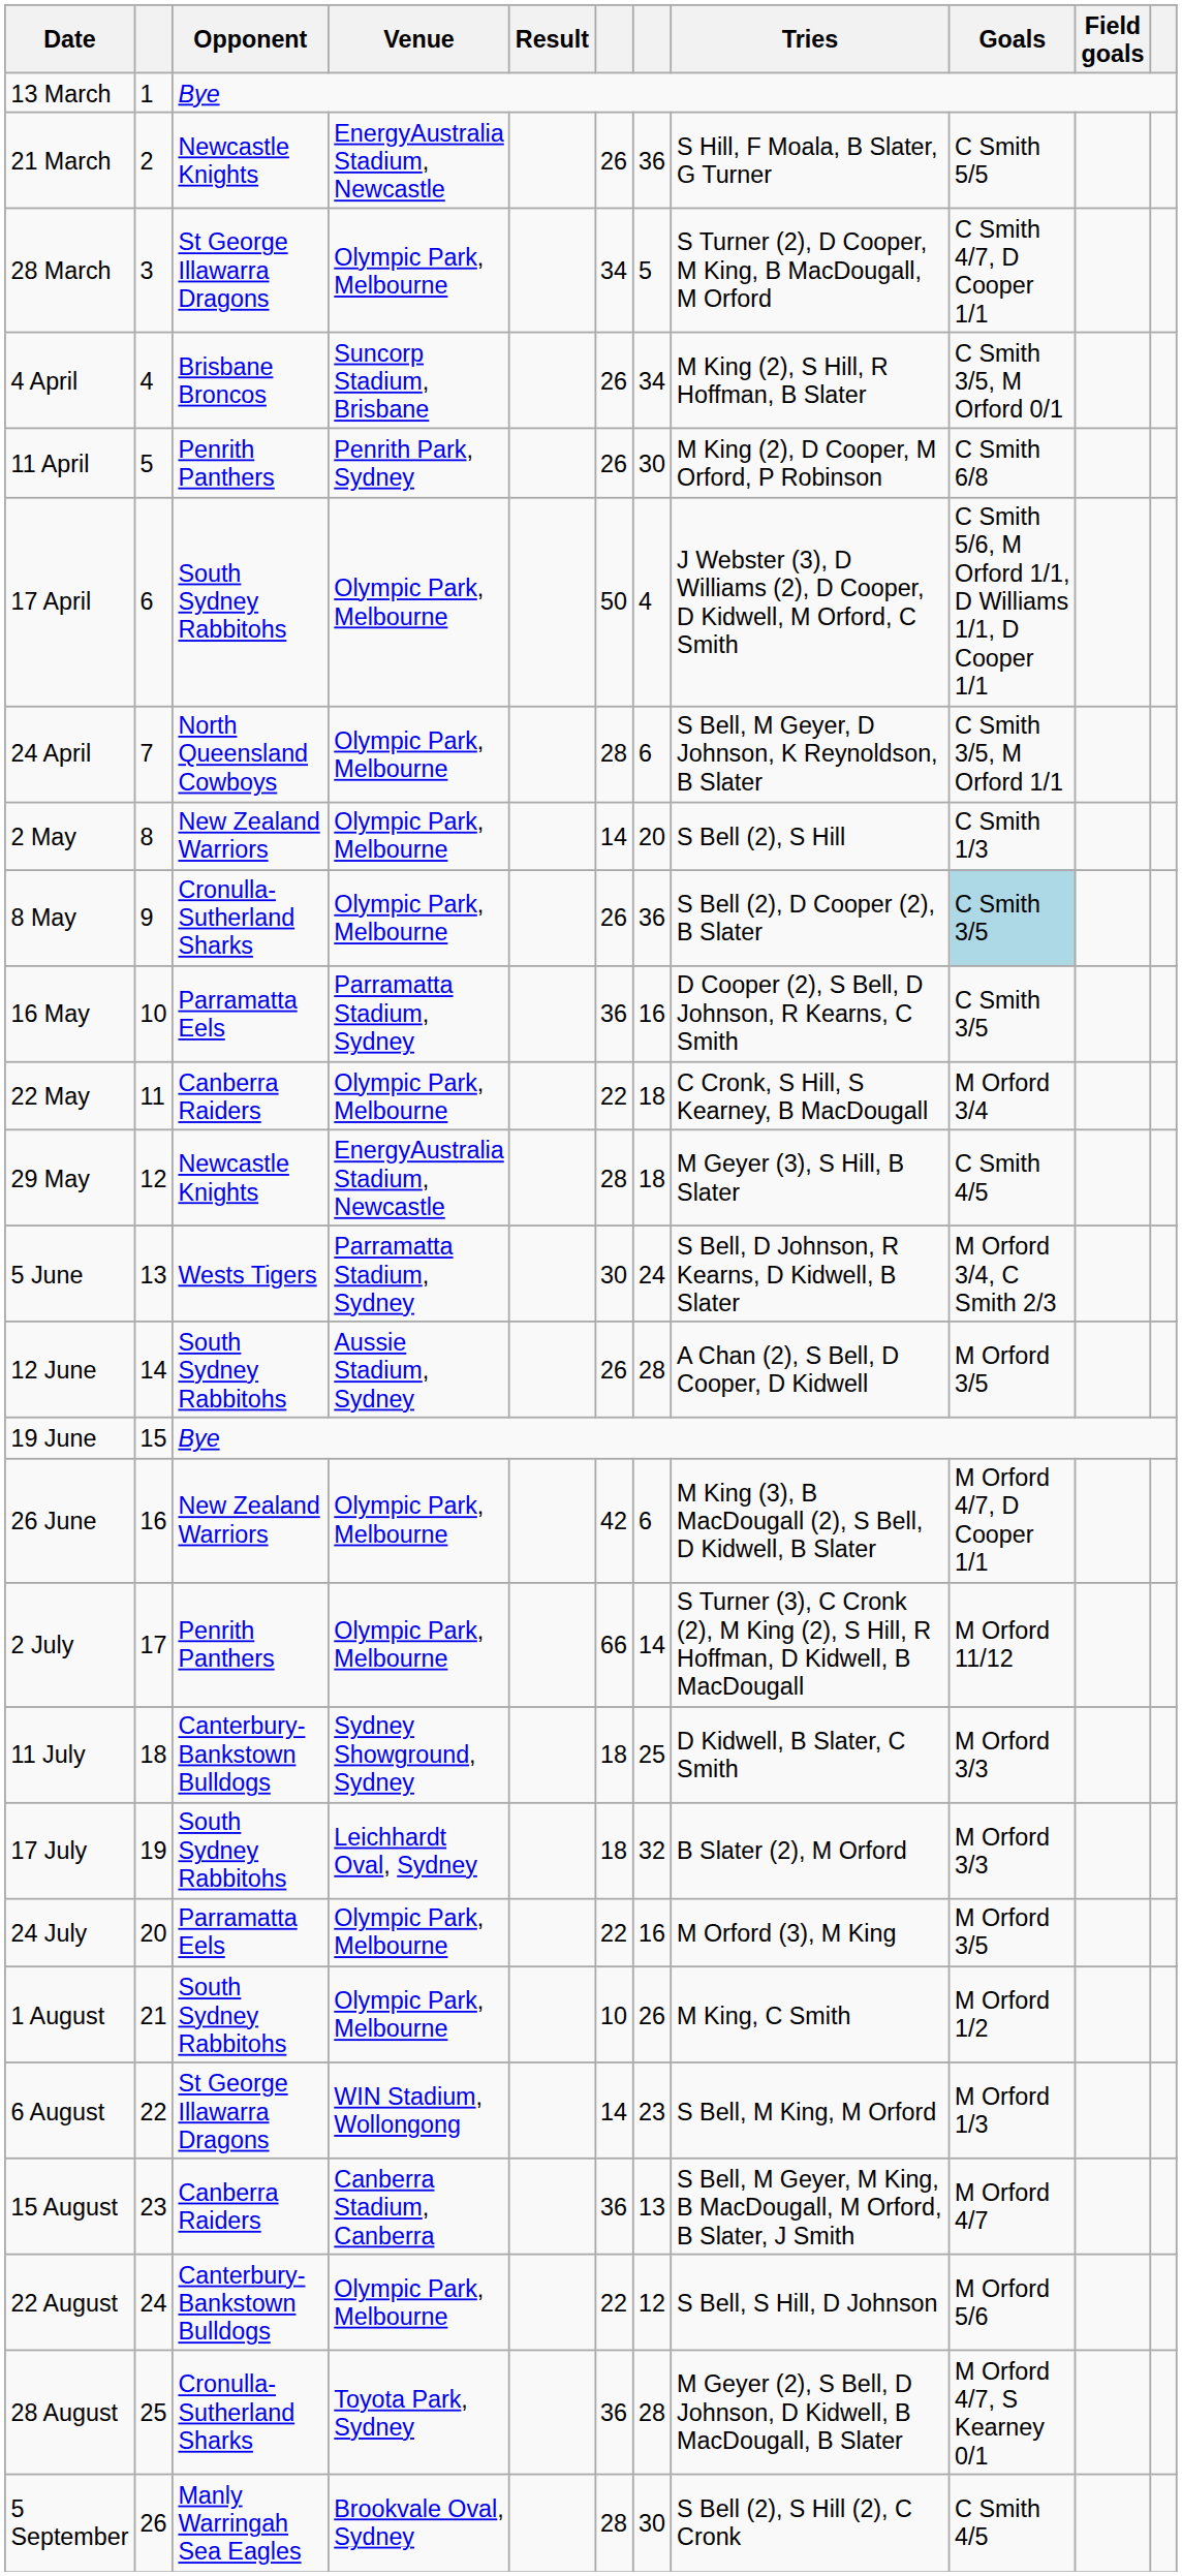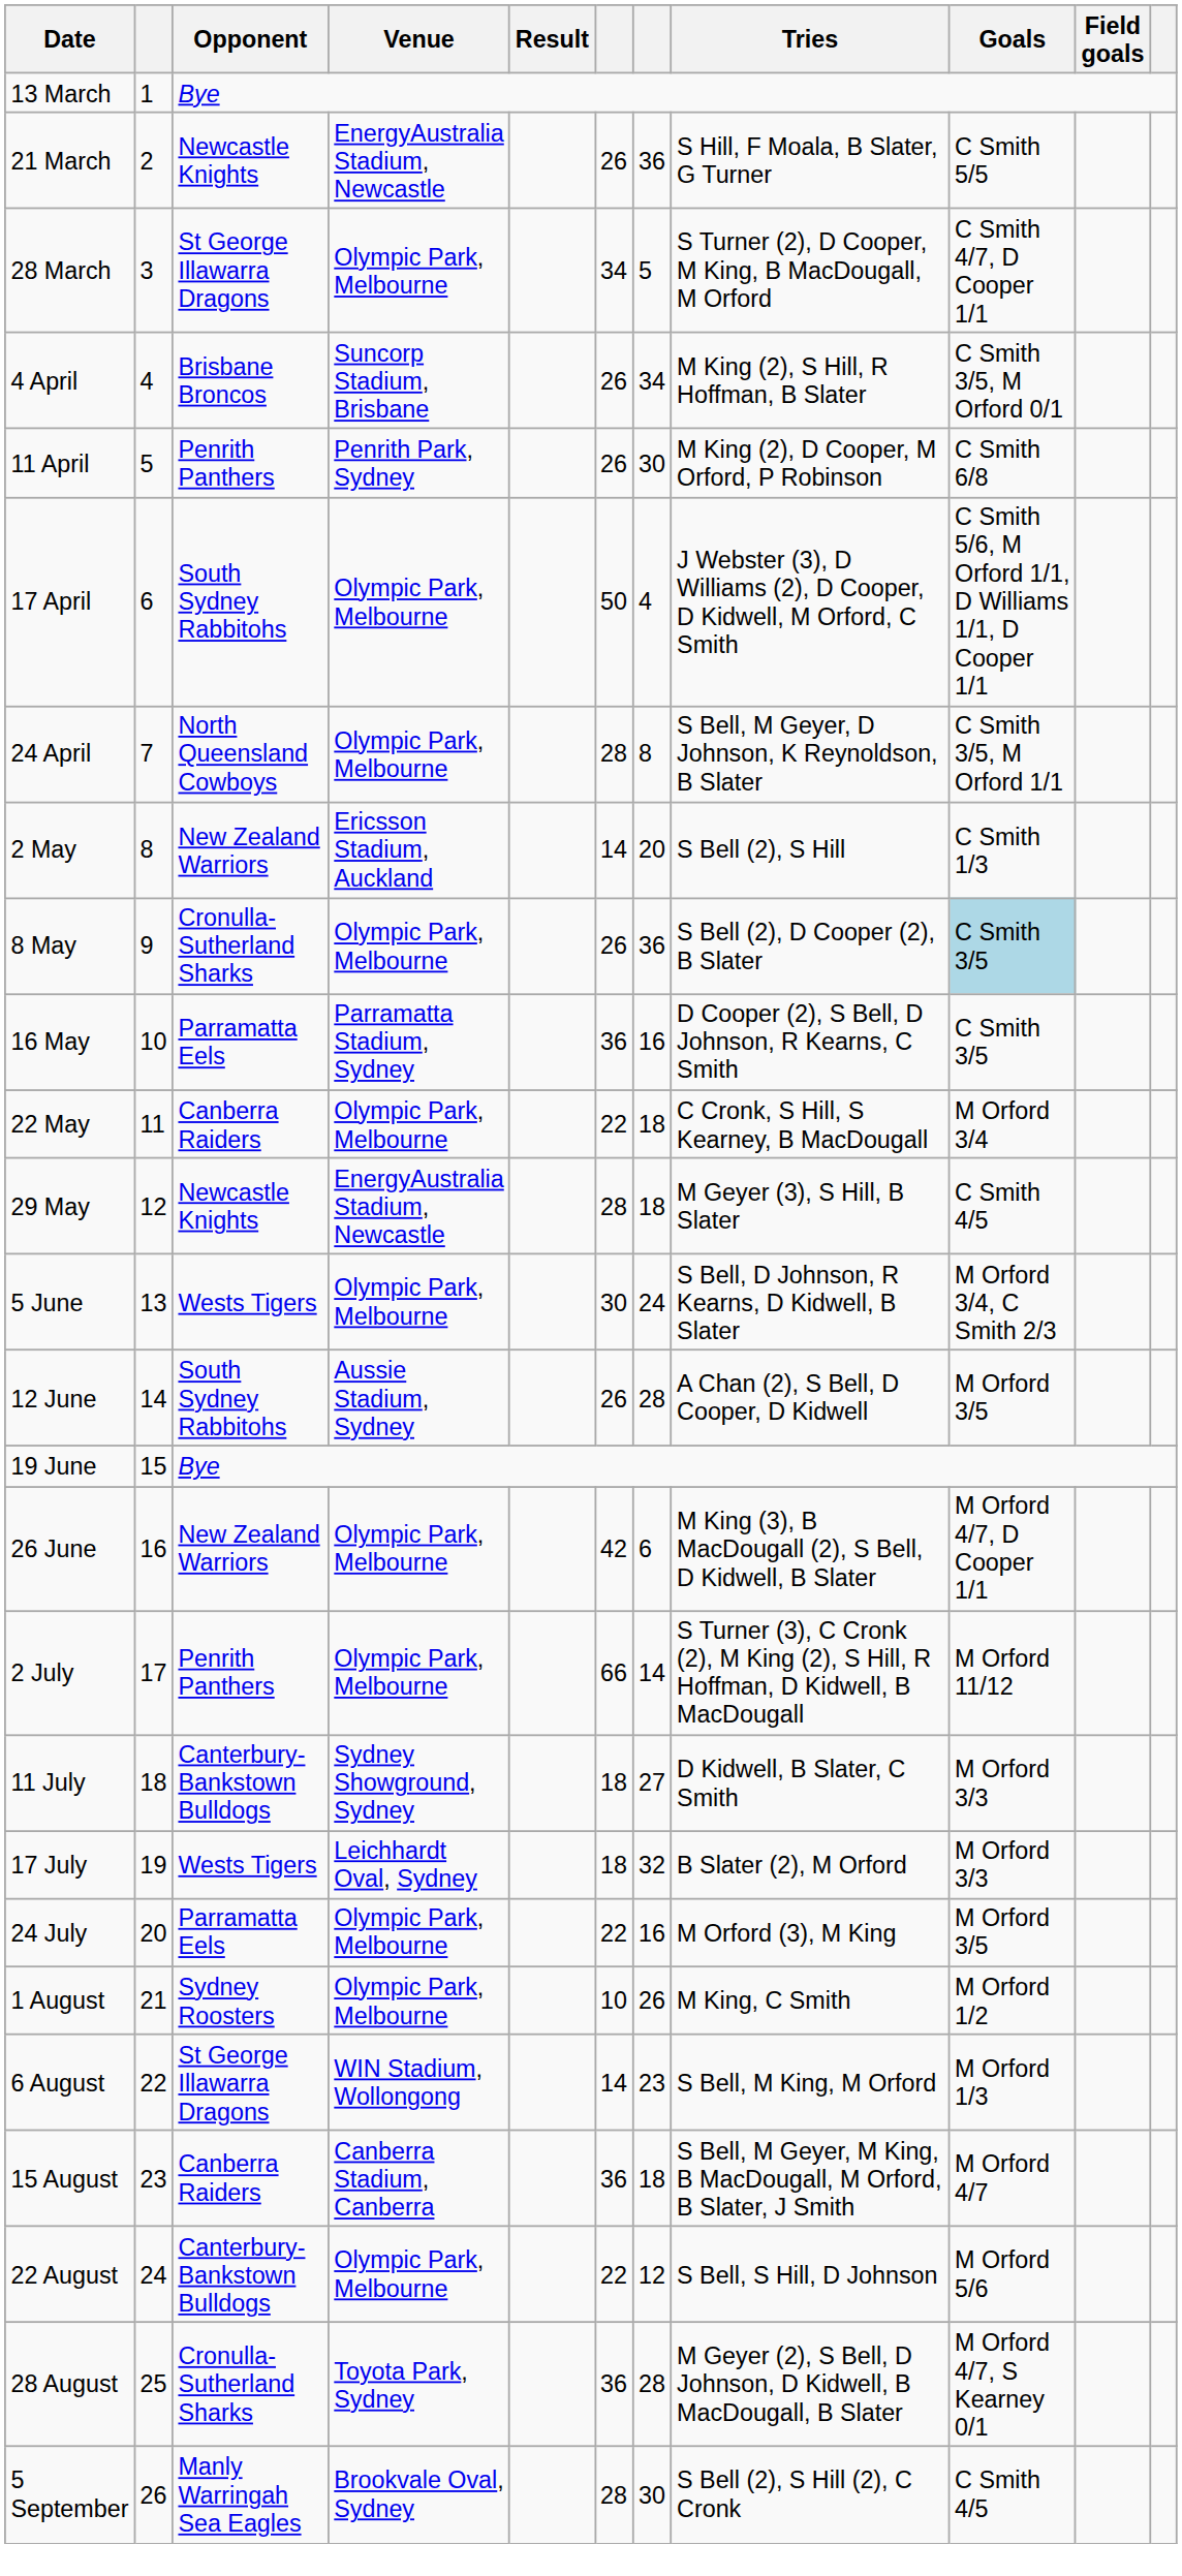 <table class="wikitable"  style="font-size:80%; width:100%;">
 <tr>
 <th width="6%">Date</th>
 <th width="3%"></th>
 <th width="14%">Opponent</th>
 <th width="15%">Venue</th>
 <th width="5%">Result</th>
 <th width="3%"></th>
 <th width="3%"></th>
 <th width="30%">Tries</th>
 <th width="12%">Goals</th>
 <th width="6%">Field goals</th>
 <th width="3%"></th>
 </tr>
 <tr>
 <td>13 March</td>
 <td>1</td>
 <td colspan="10"><em><a href='#'>Bye</a></em></td>
 </tr>
 <tr>
 <td>21 March</td>
 <td>2</td>
 <td> <a href='#'>Newcastle Knights</a></td>
 <td><a href='#'>EnergyAustralia Stadium</a>, <a href='#'>Newcastle</a></td>
 <td></td>
 <td>26</td>
 <td>36</td>
 <td>S Hill, F Moala, B Slater, G Turner</td>
 <td>C Smith 5/5</td>
 <td></td>
 <td></td>
 </tr>
 <tr>
 <td>28 March</td>
 <td>3</td>
 <td> <a href='#'>St George Illawarra Dragons</a></td>
 <td><a href='#'>Olympic Park</a>, <a href='#'>Melbourne</a></td>
 <td></td>
 <td>34</td>
 <td>5</td>
 <td>S Turner (2), D Cooper, M King, B MacDougall, M Orford</td>
 <td>C Smith 4/7, D Cooper 1/1</td>
 <td></td>
 <td></td>
 </tr>
 <tr>
 <td>4 April</td>
 <td>4</td>
 <td> <a href='#'>Brisbane Broncos</a></td>
 <td><a href='#'>Suncorp Stadium</a>, <a href='#'>Brisbane</a></td>
 <td></td>
 <td>26</td>
 <td>34</td>
 <td>M King (2), S Hill, R Hoffman, B Slater</td>
 <td>C Smith 3/5, M Orford 0/1</td>
 <td></td>
 <td></td>
 </tr>
 <tr>
 <td>11 April</td>
 <td>5</td>
 <td> <a href='#'>Penrith Panthers</a></td>
 <td><a href='#'>Penrith Park</a>, <a href='#'>Sydney</a></td>
 <td></td>
 <td>26</td>
 <td>30</td>
 <td>M King (2), D Cooper, M Orford, P Robinson</td>
 <td>C Smith 6/8</td>
 <td></td>
 <td></td>
 </tr>
 <tr>
 <td>17 April</td>
 <td>6</td>
 <td> <a href='#'>South Sydney Rabbitohs</a></td>
 <td><a href='#'>Olympic Park</a>, <a href='#'>Melbourne</a></td>
 <td></td>
 <td>50</td>
 <td>4</td>
 <td>J Webster (3), D Williams (2), D Cooper, D Kidwell, M Orford, C Smith</td>
 <td>C Smith 5/6, M Orford 1/1, D Williams 1/1, D Cooper 1/1</td>
 <td></td>
 <td></td>
 </tr>
 <tr>
 <td>24 April</td>
 <td>7</td>
 <td> <a href='#'>North Queensland Cowboys</a></td>
 <td><a href='#'>Olympic Park</a>, <a href='#'>Melbourne</a></td>
 <td></td>
 <td>28</td>
-<td>6</td>
+<td>8</td>
 <td>S Bell, M Geyer, D Johnson, K Reynoldson, B Slater</td>
 <td>C Smith 3/5, M Orford 1/1</td>
 <td></td>
 <td></td>
 </tr>
 <tr>
 <td>2 May</td>
 <td>8</td>
 <td> <a href='#'>New Zealand Warriors</a></td>
-<td><a href='#'>Olympic Park</a>, <a href='#'>Melbourne</a></td>
+<td><a href='#'>Ericsson Stadium</a>, <a href='#'>Auckland</a></td>
 <td></td>
 <td>14</td>
 <td>20</td>
 <td>S Bell (2), S Hill</td>
 <td>C Smith 1/3</td>
 <td></td>
 <td></td>
 </tr>
 <tr>
 <td>8 May</td>
 <td>9</td>
 <td> <a href='#'>Cronulla-Sutherland Sharks</a></td>
 <td><a href='#'>Olympic Park</a>, <a href='#'>Melbourne</a></td>
 <td></td>
 <td>26</td>
 <td>36</td>
 <td>S Bell (2), D Cooper (2), B Slater</td>
 <td style="background: lightblue;">C Smith 3/5</td>
 <td></td>
 <td></td>
 </tr>
 <tr>
 <td>16 May</td>
 <td>10</td>
 <td> <a href='#'>Parramatta Eels</a></td>
 <td><a href='#'>Parramatta Stadium</a>, <a href='#'>Sydney</a></td>
 <td></td>
 <td>36</td>
 <td>16</td>
 <td>D Cooper (2), S Bell, D Johnson, R Kearns, C Smith</td>
 <td>C Smith 3/5</td>
 <td></td>
 <td></td>
 </tr>
 <tr>
 <td>22 May</td>
 <td>11</td>
 <td> <a href='#'>Canberra Raiders</a></td>
 <td><a href='#'>Olympic Park</a>, <a href='#'>Melbourne</a></td>
 <td></td>
 <td>22</td>
 <td>18</td>
 <td>C Cronk, S Hill, S Kearney, B MacDougall</td>
 <td>M Orford 3/4</td>
 <td></td>
 <td></td>
 </tr>
 <tr>
 <td>29 May</td>
 <td>12</td>
 <td> <a href='#'>Newcastle Knights</a></td>
 <td><a href='#'>EnergyAustralia Stadium</a>, <a href='#'>Newcastle</a></td>
 <td></td>
 <td>28</td>
 <td>18</td>
 <td>M Geyer (3), S Hill, B Slater</td>
 <td>C Smith 4/5</td>
 <td></td>
 <td></td>
 </tr>
 <tr>
 <td>5 June</td>
 <td>13</td>
 <td> <a href='#'>Wests Tigers</a></td>
-<td><a href='#'>Parramatta Stadium</a>, <a href='#'>Sydney</a></td>
+<td><a href='#'>Olympic Park</a>, <a href='#'>Melbourne</a></td>
 <td></td>
 <td>30</td>
 <td>24</td>
 <td>S Bell, D Johnson, R Kearns, D Kidwell, B Slater</td>
 <td>M Orford 3/4, C Smith 2/3</td>
 <td></td>
 <td></td>
 </tr>
 <tr>
 <td>12 June</td>
 <td>14</td>
 <td> <a href='#'>South Sydney Rabbitohs</a></td>
 <td><a href='#'>Aussie Stadium</a>, <a href='#'>Sydney</a></td>
 <td></td>
 <td>26</td>
 <td>28</td>
 <td>A Chan (2), S Bell, D Cooper, D Kidwell</td>
 <td>M Orford 3/5</td>
 <td></td>
 <td></td>
 </tr>
 <tr>
 <td>19 June</td>
 <td>15</td>
 <td colspan="10"><em><a href='#'>Bye</a></em></td>
 </tr>
 <tr>
 <td>26 June</td>
 <td>16</td>
 <td> <a href='#'>New Zealand Warriors</a></td>
 <td><a href='#'>Olympic Park</a>, <a href='#'>Melbourne</a></td>
 <td></td>
 <td>42</td>
 <td>6</td>
 <td>M King (3), B MacDougall (2), S Bell, D Kidwell, B Slater</td>
 <td>M Orford 4/7, D Cooper 1/1</td>
 <td></td>
 <td></td>
 </tr>
 <tr>
 <td>2 July</td>
 <td>17</td>
 <td> <a href='#'>Penrith Panthers</a></td>
 <td><a href='#'>Olympic Park</a>, <a href='#'>Melbourne</a></td>
 <td></td>
 <td>66</td>
 <td>14</td>
 <td>S Turner (3), C Cronk (2), M King (2), S Hill, R Hoffman, D Kidwell, B MacDougall</td>
 <td>M Orford 11/12</td>
 <td></td>
 <td></td>
 </tr>
 <tr>
 <td>11 July</td>
 <td>18</td>
 <td> <a href='#'>Canterbury-Bankstown Bulldogs</a></td>
 <td><a href='#'>Sydney Showground</a>, <a href='#'>Sydney</a></td>
 <td></td>
 <td>18</td>
-<td>25</td>
+<td>27</td>
 <td>D Kidwell, B Slater, C Smith</td>
 <td>M Orford 3/3</td>
 <td></td>
 <td></td>
 </tr>
 <tr>
 <td>17 July</td>
 <td>19</td>
-<td> <a href='#'>South Sydney Rabbitohs</a></td>
+<td> <a href='#'>Wests Tigers</a></td>
 <td><a href='#'>Leichhardt Oval</a>, <a href='#'>Sydney</a></td>
 <td></td>
 <td>18</td>
 <td>32</td>
 <td>B Slater (2), M Orford</td>
 <td>M Orford 3/3</td>
 <td></td>
 <td></td>
 </tr>
 <tr>
 <td>24 July</td>
 <td>20</td>
 <td> <a href='#'>Parramatta Eels</a></td>
 <td><a href='#'>Olympic Park</a>, <a href='#'>Melbourne</a></td>
 <td></td>
 <td>22</td>
 <td>16</td>
 <td>M Orford (3), M King</td>
 <td>M Orford 3/5</td>
 <td></td>
 <td></td>
 </tr>
 <tr>
 <td>1 August</td>
 <td>21</td>
-<td> <a href='#'>South Sydney Rabbitohs</a></td>
+<td> <a href='#'>Sydney Roosters</a></td>
 <td><a href='#'>Olympic Park</a>, <a href='#'>Melbourne</a></td>
 <td></td>
 <td>10</td>
 <td>26</td>
 <td>M King, C Smith</td>
 <td>M Orford 1/2</td>
 <td></td>
 <td></td>
 </tr>
 <tr>
 <td>6 August</td>
 <td>22</td>
 <td> <a href='#'>St George Illawarra Dragons</a></td>
 <td><a href='#'>WIN Stadium</a>, <a href='#'>Wollongong</a></td>
 <td></td>
 <td>14</td>
 <td>23</td>
 <td>S Bell, M King, M Orford</td>
 <td>M Orford 1/3</td>
 <td></td>
 <td></td>
 </tr>
 <tr>
 <td>15 August</td>
 <td>23</td>
 <td> <a href='#'>Canberra Raiders</a></td>
 <td><a href='#'>Canberra Stadium</a>, <a href='#'>Canberra</a></td>
 <td></td>
 <td>36</td>
-<td>13</td>
+<td>18</td>
 <td>S Bell, M Geyer, M King, B MacDougall, M Orford, B Slater, J Smith</td>
 <td>M Orford 4/7</td>
 <td></td>
 <td></td>
 </tr>
 <tr>
 <td>22 August</td>
 <td>24</td>
 <td> <a href='#'>Canterbury-Bankstown Bulldogs</a></td>
 <td><a href='#'>Olympic Park</a>, <a href='#'>Melbourne</a></td>
 <td></td>
 <td>22</td>
 <td>12</td>
 <td>S Bell, S Hill, D Johnson</td>
 <td>M Orford 5/6</td>
 <td></td>
 <td></td>
 </tr>
 <tr>
 <td>28 August</td>
 <td>25</td>
 <td> <a href='#'>Cronulla-Sutherland Sharks</a></td>
 <td><a href='#'>Toyota Park</a>, <a href='#'>Sydney</a></td>
 <td></td>
 <td>36</td>
 <td>28</td>
 <td>M Geyer (2), S Bell, D Johnson, D Kidwell, B MacDougall, B Slater</td>
 <td>M Orford 4/7, S Kearney 0/1</td>
 <td></td>
 <td></td>
 </tr>
 <tr>
 <td>5 September</td>
 <td>26</td>
 <td> <a href='#'>Manly Warringah Sea Eagles</a></td>
 <td><a href='#'>Brookvale Oval</a>, <a href='#'>Sydney</a></td>
 <td></td>
 <td>28</td>
 <td>30</td>
 <td>S Bell (2), S Hill (2), C Cronk</td>
 <td>C Smith 4/5</td>
 <td></td>
 <td></td>
 </tr>
 </table>
